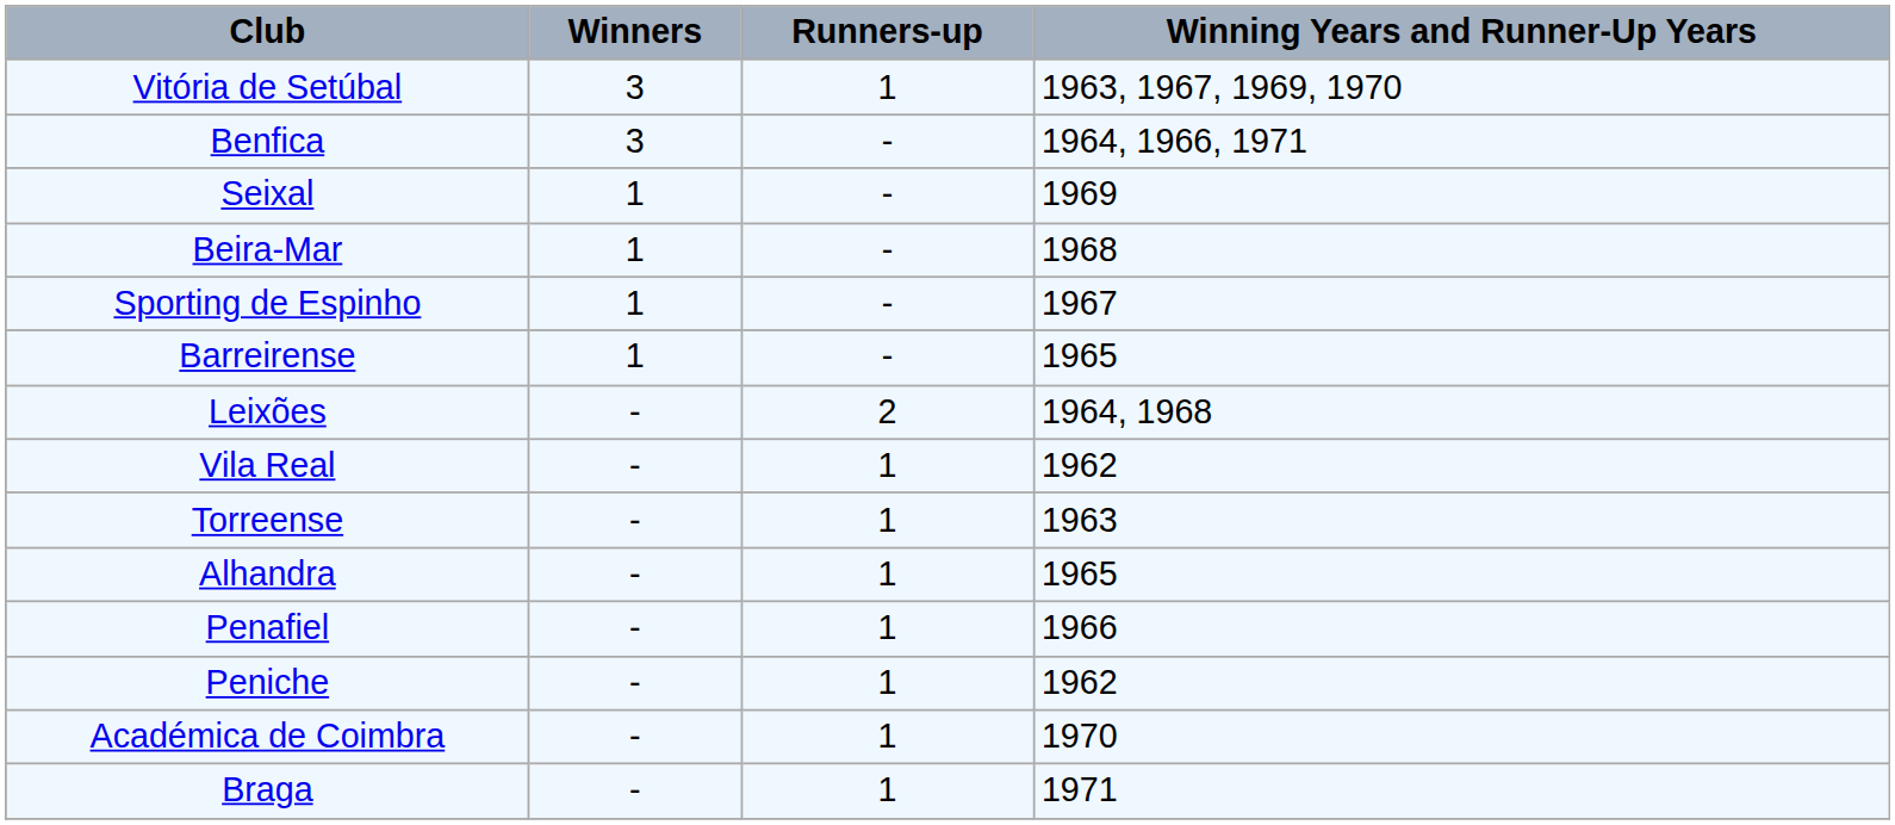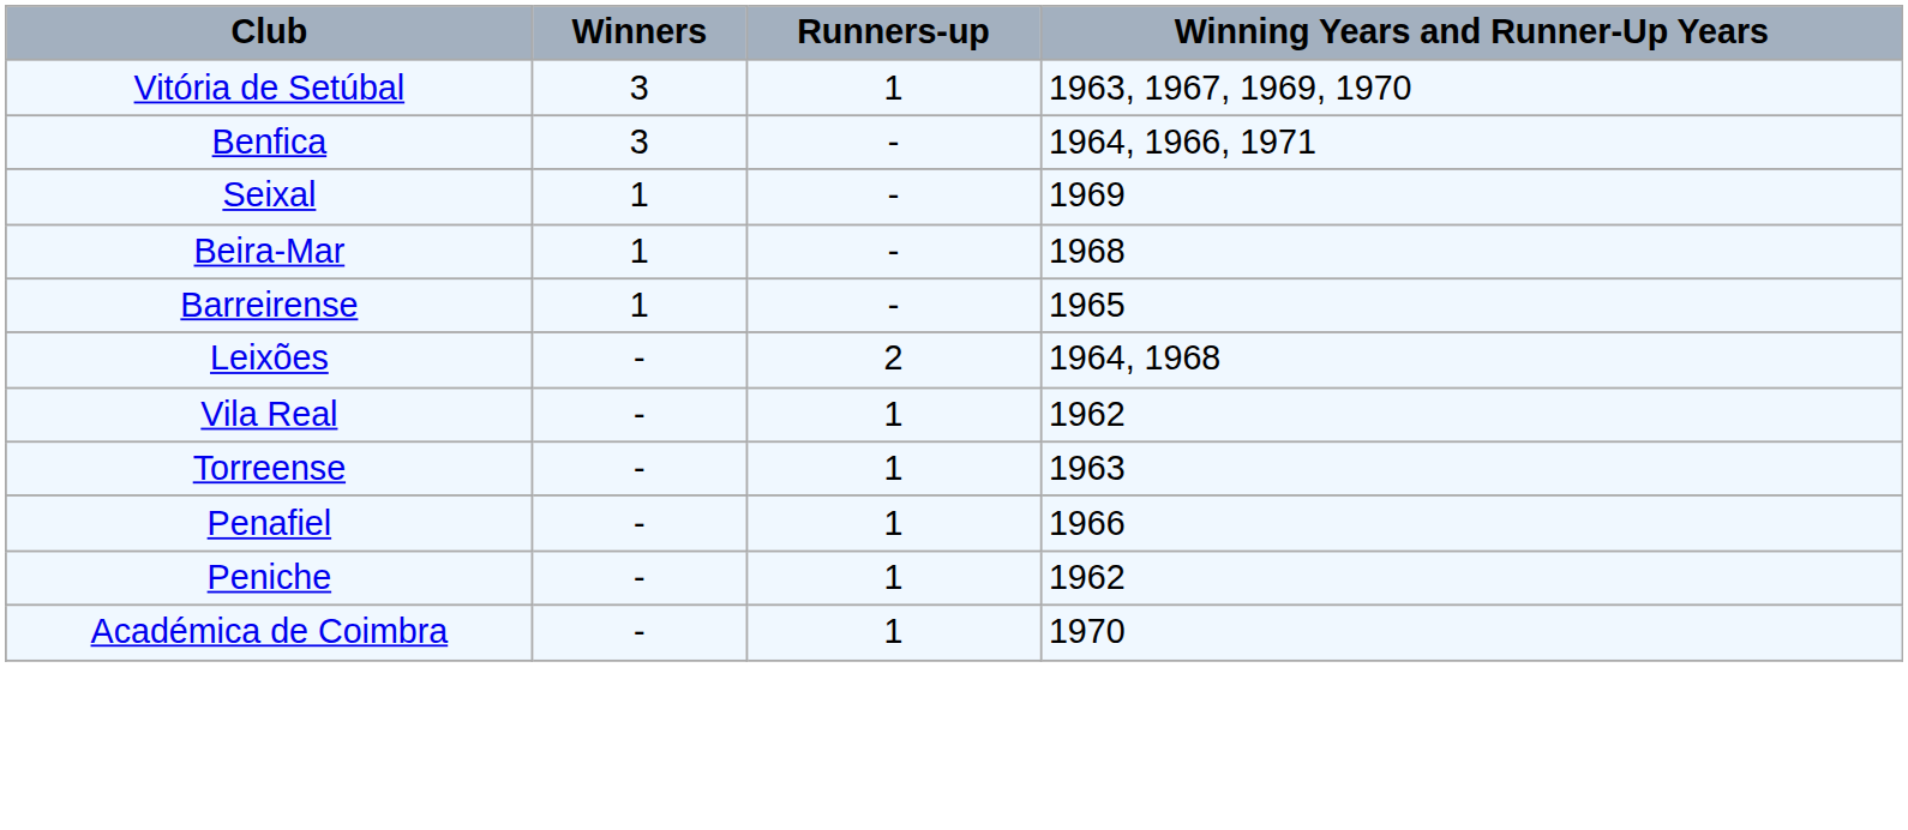 <table class="wikitable" width=100% style="text-align: center;">
 <tr bgcolor=#a3b0bf>
 <td><strong>Club</strong></td>
 <td><strong>Winners</strong></td>
 <td><strong>Runners-up</strong></td>
 <td><strong>Winning Years and <span>Runner-Up Years</span></strong></td>
 </tr>
 <tr bgcolor=#F0F8FF>
 <td><a href='#'>Vitória de Setúbal</a></td>
 <td>3</td>
 <td><span>1</span></td>
 <td align=left>1963, <span>1967</span>, 1969, 1970</td>
 </tr>
 <tr bgcolor=#F0F8FF>
 <td><a href='#'>Benfica</a></td>
 <td>3</td>
 <td>-</td>
 <td align=left>1964, 1966, 1971</td>
 </tr>
 <tr bgcolor=#F0F8FF>
 <td><a href='#'>Seixal</a></td>
 <td>1</td>
 <td>-</td>
 <td align=left><span>1969</span></td>
 </tr>
 <tr bgcolor=#F0F8FF>
 <td><a href='#'>Beira-Mar</a></td>
 <td>1</td>
 <td>-</td>
 <td align=left>1968</td>
 </tr>
 <tr bgcolor=#F0F8FF>
-<td><a href='#'>Sporting de Espinho</a></td>
-<td>1</td>
-<td>-</td>
-<td align=left>1967</td>
-</tr>
-<tr bgcolor=#F0F8FF>
 <td><a href='#'>Barreirense</a></td>
 <td>1</td>
 <td>-</td>
 <td align=left>1965</td>
 </tr>
 <tr bgcolor=#F0F8FF>
 <td><a href='#'>Leixões</a></td>
 <td>-</td>
 <td><span>2</span></td>
 <td align=left><span>1964</span>, <span>1968</span></td>
 </tr>
 <tr bgcolor=#F0F8FF>
 <td><a href='#'>Vila Real</a></td>
 <td>-</td>
 <td><span>1</span></td>
 <td align=left><span>1962</span></td>
 </tr>
 <tr bgcolor=#F0F8FF>
 <td><a href='#'>Torreense</a></td>
 <td>-</td>
 <td><span>1</span></td>
 <td align=left><span>1963</span></td>
 </tr>
 <tr bgcolor=#F0F8FF>
-<td><a href='#'>Alhandra</a></td>
-<td>-</td>
-<td><span>1</span></td>
-<td align=left><span>1965</span></td>
-</tr>
-<tr bgcolor=#F0F8FF>
 <td><a href='#'>Penafiel</a></td>
 <td>-</td>
 <td><span>1</span></td>
 <td align=left><span>1966</span></td>
 </tr>
 <tr bgcolor=#F0F8FF>
 <td><a href='#'>Peniche</a></td>
 <td>-</td>
 <td><span>1</span></td>
 <td align=left>1962</td>
 </tr>
 <tr bgcolor=#F0F8FF>
 <td><a href='#'>Académica de Coimbra</a></td>
 <td>-</td>
 <td><span>1</span></td>
 <td align=left><span>1970</span></td>
 </tr>
-<tr bgcolor=#F0F8FF>
-<td><a href='#'>Braga</a></td>
-<td>-</td>
-<td><span>1</span></td>
-<td align=left><span>1971</span></td>
-</tr>
 </table>
